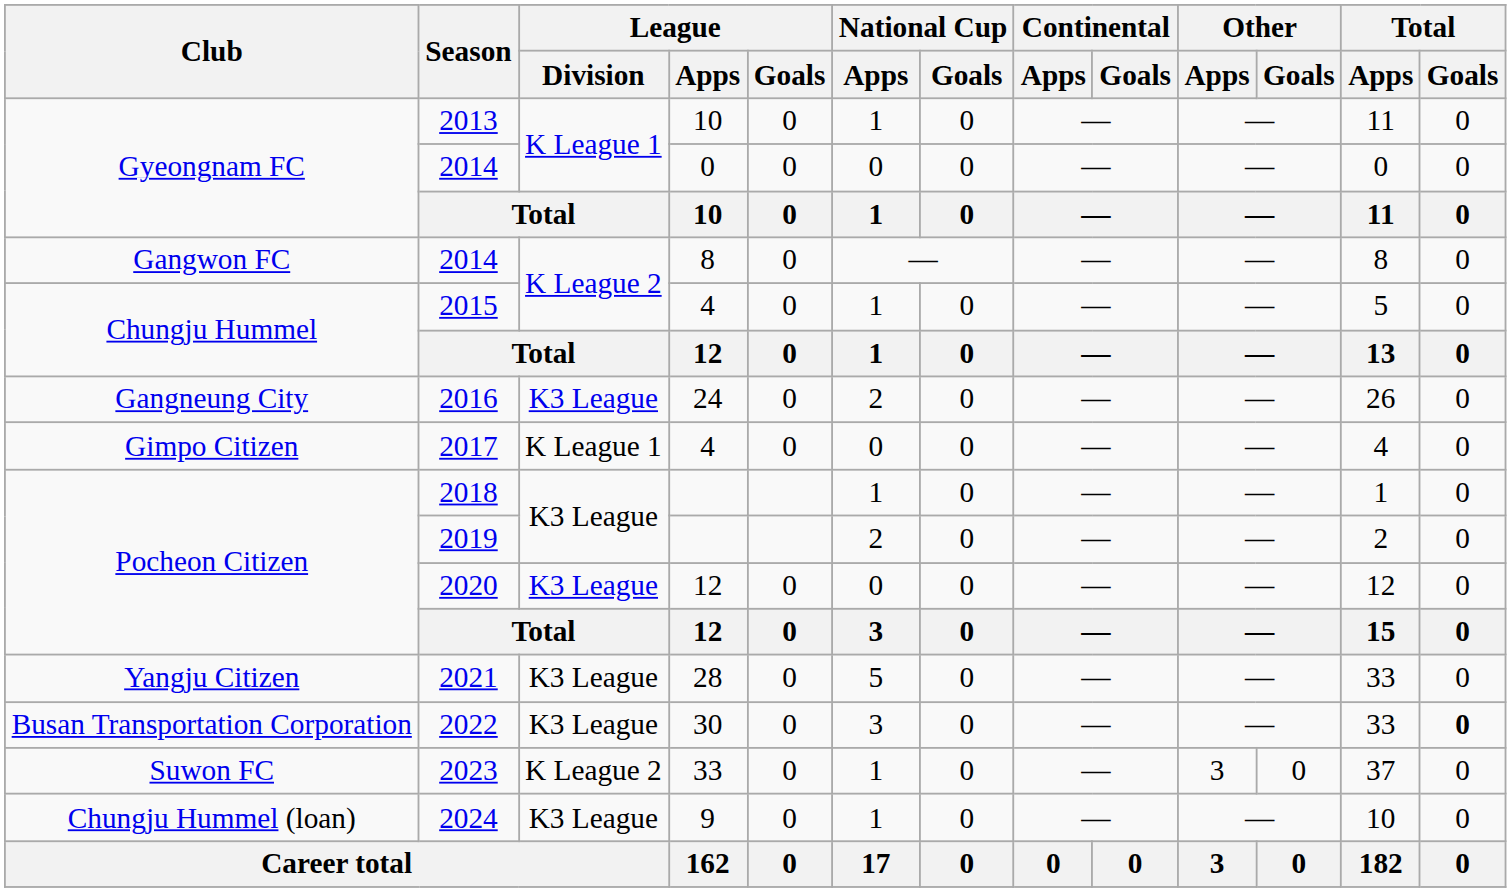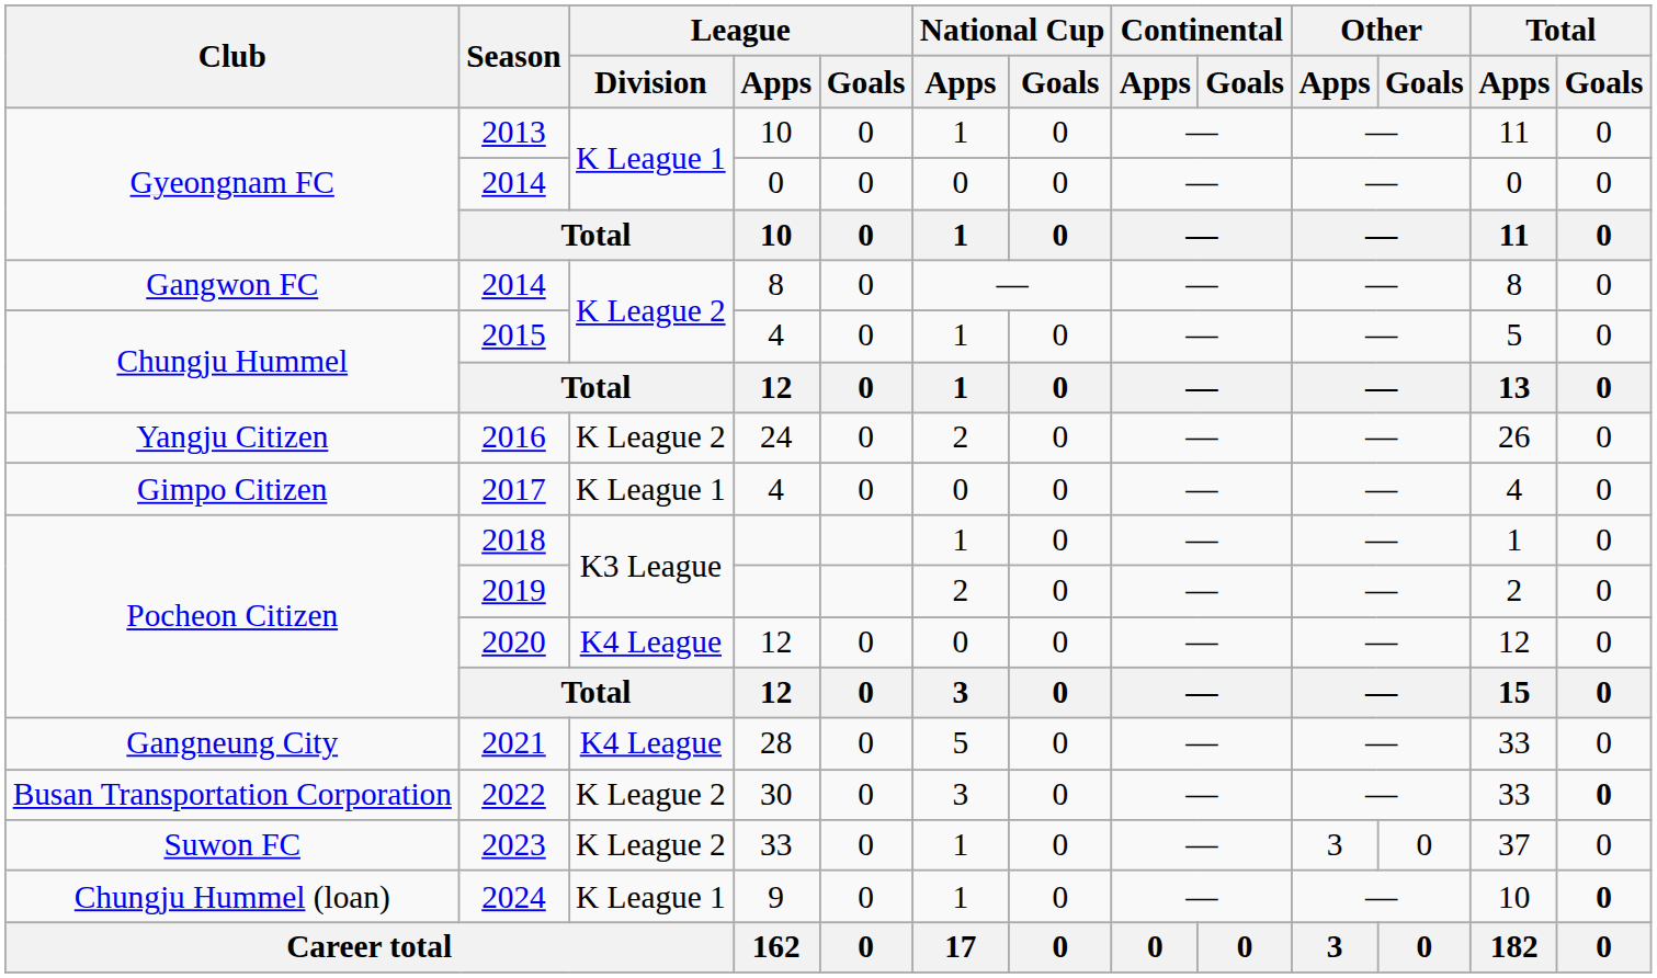 <table class="wikitable" style="text-align: center">
 <tr>
 <th rowspan="2">Club</th>
 <th rowspan="2">Season</th>
 <th colspan="3">League</th>
 <th colspan="2">National Cup</th>
 <th colspan="2">Continental</th>
 <th colspan="2">Other</th>
 <th colspan="2">Total</th>
 </tr>
 <tr>
 <th>Division</th>
 <th>Apps</th>
 <th>Goals</th>
 <th>Apps</th>
 <th>Goals</th>
 <th>Apps</th>
 <th>Goals</th>
 <th>Apps</th>
 <th>Goals</th>
 <th>Apps</th>
 <th>Goals</th>
 </tr>
 <tr>
 <td rowspan=3><a href='#'>Gyeongnam FC</a></td>
 <td><a href='#'>2013</a></td>
 <td rowspan=2><a href='#'>K League 1</a></td>
 <td>10</td>
 <td>0</td>
 <td>1</td>
 <td>0</td>
 <td colspan="2">—</td>
 <td colspan="2">—</td>
 <td>11</td>
 <td>0</td>
 </tr>
 <tr>
 <td><a href='#'>2014</a></td>
 <td>0</td>
 <td>0</td>
 <td>0</td>
 <td>0</td>
 <td colspan="2">—</td>
 <td colspan="2">—</td>
 <td>0</td>
 <td>0</td>
 </tr>
 <tr>
 <th colspan=2>Total</th>
 <th>10</th>
 <th>0</th>
 <th>1</th>
 <th>0</th>
 <th colspan="2">—</th>
 <th colspan="2">—</th>
 <th>11</th>
 <th>0</th>
 </tr>
 <tr>
 <td><a href='#'>Gangwon FC</a></td>
 <td><a href='#'>2014</a></td>
 <td rowspan=2><a href='#'>K League 2</a></td>
 <td>8</td>
 <td>0</td>
 <td colspan="2">—</td>
 <td colspan="2">—</td>
 <td colspan="2">—</td>
 <td>8</td>
 <td>0</td>
 </tr>
 <tr>
 <td rowspan=2><a href='#'>Chungju Hummel</a></td>
 <td><a href='#'>2015</a></td>
 <td>4</td>
 <td>0</td>
 <td>1</td>
 <td>0</td>
 <td colspan="2">—</td>
 <td colspan="2">—</td>
 <td>5</td>
 <td>0</td>
 </tr>
 <tr>
 <th colspan=2>Total</th>
 <th>12</th>
 <th>0</th>
 <th>1</th>
 <th>0</th>
 <th colspan="2">—</th>
 <th colspan="2">—</th>
 <th>13</th>
 <th>0</th>
 </tr>
 <tr>
-<td><a href='#'>Gangneung City</a></td>
+<td><a href='#'>Yangju Citizen</a></td>
 <td><a href='#'>2016</a></td>
-<td><a href='#'>K3 League</a></td>
+<td>K League 2</td>
 <td>24</td>
 <td>0</td>
 <td>2</td>
 <td>0</td>
 <td colspan="2">—</td>
 <td colspan="2">—</td>
 <td>26</td>
 <td>0</td>
 </tr>
 <tr>
 <td><a href='#'>Gimpo Citizen</a></td>
 <td><a href='#'>2017</a></td>
 <td>K League 1</td>
 <td>4</td>
 <td>0</td>
 <td>0</td>
 <td>0</td>
 <td colspan="2">—</td>
 <td colspan="2">—</td>
 <td>4</td>
 <td>0</td>
 </tr>
 <tr>
 <td rowspan=4><a href='#'>Pocheon Citizen</a></td>
 <td><a href='#'>2018</a></td>
 <td rowspan=2>K3 League</td>
 <td></td>
 <td></td>
 <td>1</td>
 <td>0</td>
 <td colspan="2">—</td>
 <td colspan="2">—</td>
 <td>1</td>
 <td>0</td>
 </tr>
 <tr>
 <td><a href='#'>2019</a></td>
 <td></td>
 <td></td>
 <td>2</td>
 <td>0</td>
 <td colspan="2">—</td>
 <td colspan="2">—</td>
 <td>2</td>
 <td>0</td>
 </tr>
 <tr>
 <td><a href='#'>2020</a></td>
-<td><a href='#'>K3 League</a></td>
+<td><a href='#'>K4 League</a></td>
 <td>12</td>
 <td>0</td>
 <td>0</td>
 <td>0</td>
 <td colspan="2">—</td>
 <td colspan="2">—</td>
 <td>12</td>
 <td>0</td>
 </tr>
 <tr>
 <th colspan=2>Total</th>
 <th>12</th>
 <th>0</th>
 <th>3</th>
 <th>0</th>
 <th colspan="2">—</th>
 <th colspan="2">—</th>
 <th>15</th>
 <th>0</th>
 </tr>
 <tr>
-<td><a href='#'>Yangju Citizen</a></td>
+<td><a href='#'>Gangneung City</a></td>
 <td><a href='#'>2021</a></td>
-<td>K3 League</td>
+<td><a href='#'>K4 League</a></td>
 <td>28</td>
 <td>0</td>
 <td>5</td>
 <td>0</td>
 <td colspan="2">—</td>
 <td colspan="2">—</td>
 <td>33</td>
 <td>0</td>
 </tr>
 <tr>
 <td><a href='#'>Busan Transportation Corporation</a></td>
 <td><a href='#'>2022</a></td>
-<td>K3 League</td>
+<td>K League 2</td>
 <td>30</td>
 <td>0</td>
 <td>3</td>
 <td>0</td>
 <td colspan="2">—</td>
 <td colspan="2">—</td>
 <td>33</td>
 <td><strong>0</strong></td>
 </tr>
 <tr>
 <td><a href='#'>Suwon FC</a></td>
 <td><a href='#'>2023</a></td>
 <td>K League 2</td>
 <td>33</td>
 <td>0</td>
 <td>1</td>
 <td>0</td>
 <td colspan="2">—</td>
 <td>3</td>
 <td>0</td>
 <td>37</td>
 <td>0</td>
 </tr>
 <tr>
 <td><a href='#'>Chungju Hummel</a> (loan)</td>
 <td><a href='#'>2024</a></td>
-<td>K3 League</td>
+<td>K League 1</td>
 <td>9</td>
 <td>0</td>
 <td>1</td>
 <td>0</td>
 <td colspan="2">—</td>
 <td colspan="2">—</td>
 <td>10</td>
-<td>0</td>
+<td><strong>0</strong></td>
 </tr>
 <tr>
 <th colspan=3>Career total</th>
 <th>162</th>
 <th>0</th>
 <th>17</th>
 <th>0</th>
 <th>0</th>
 <th>0</th>
 <th>3</th>
 <th>0</th>
 <th>182</th>
 <th>0</th>
 </tr>
 </table>
